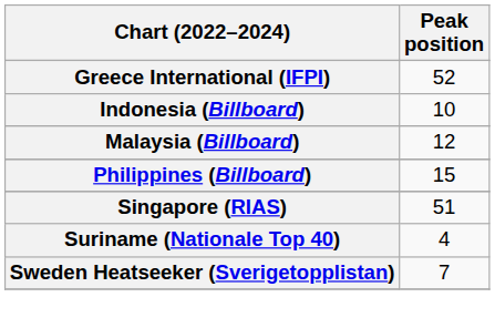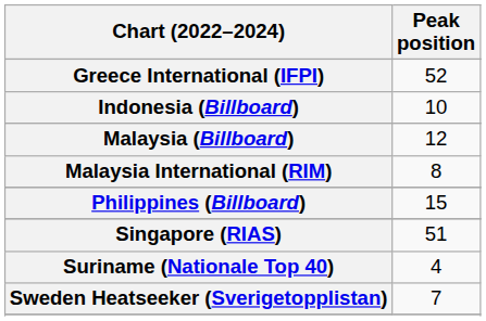 <table class="wikitable sortable plainrowheaders" style="text-align:center">
 <tr>
 <th scope="col">Chart (2022–2024)</th>
 <th scope="col">Peak<br>position</th>
 </tr>
 <tr>
 </tr>
 <tr>
 </tr>
 <tr>
 </tr>
 <tr>
 </tr>
 <tr>
 </tr>
 <tr>
 <th scope="row">Greece International (<a href='#'>IFPI</a>)</th>
 <td>52</td>
 </tr>
 <tr>
 <th scope="row">Indonesia (<em><a href='#'>Billboard</a></em>)</th>
 <td>10</td>
 </tr>
 <tr>
 </tr>
 <tr>
 <th scope="row">Malaysia (<em><a href='#'>Billboard</a></em>)</th>
 <td>12</td>
+</tr>
+<tr>
+<th scope="row">Malaysia International (<a href='#'>RIM</a>)</th>
+<td>8</td>
 </tr>
 <tr>
 </tr>
 <tr>
 <th scope="row"><a href='#'>Philippines</a> (<em><a href='#'>Billboard</a></em>)</th>
 <td>15</td>
 </tr>
 <tr>
 </tr>
 <tr>
 <th scope="row">Singapore (<a href='#'>RIAS</a>)</th>
 <td>51</td>
 </tr>
 <tr>
 <th scope="row">Suriname (<a href='#'>Nationale Top 40</a>)</th>
 <td>4</td>
 </tr>
 <tr>
 <th scope="row">Sweden Heatseeker (<a href='#'>Sverigetopplistan</a>)</th>
 <td>7</td>
 </tr>
 <tr>
 </tr>
 <tr>
 </tr>
 <tr>
 </tr>
 <tr>
 </tr>
 <tr>
 </tr>
 <tr>
 </tr>
 <tr>
 </tr>
 <tr>
 </tr>
 </table>
